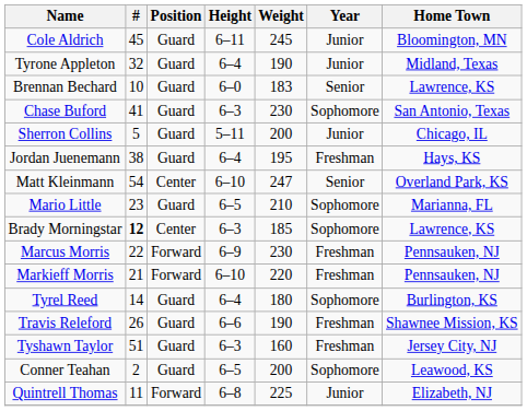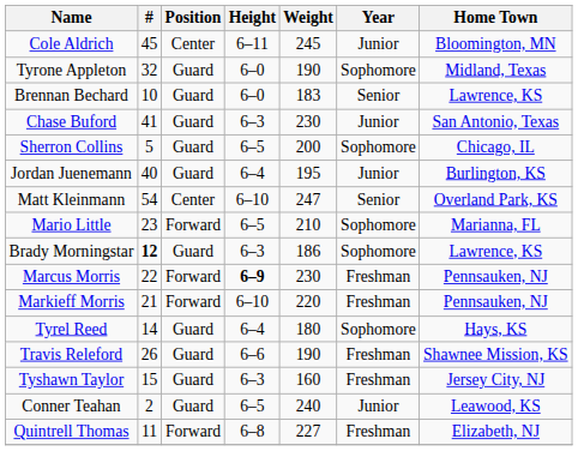 <table class="wikitable" style="text-align: center;">
 <tr>
 <th>Name</th>
 <th>#</th>
 <th>Position</th>
 <th>Height</th>
 <th>Weight</th>
 <th>Year</th>
 <th>Home Town</th>
 </tr>
 <tr>
 <td><a href='#'>Cole Aldrich</a></td>
 <td>45</td>
-<td>Guard</td>
+<td>Center</td>
 <td>6–11</td>
 <td>245</td>
 <td>Junior</td>
 <td><a href='#'>Bloomington, MN</a></td>
 </tr>
 <tr>
 <td>Tyrone Appleton</td>
 <td>32</td>
 <td>Guard</td>
-<td>6–4</td>
+<td>6–0</td>
 <td>190</td>
-<td>Junior</td>
+<td>Sophomore</td>
 <td><a href='#'>Midland, Texas</a></td>
 </tr>
 <tr>
 <td>Brennan Bechard</td>
 <td>10</td>
 <td>Guard</td>
 <td>6–0</td>
 <td>183</td>
 <td>Senior</td>
 <td><a href='#'>Lawrence, KS</a></td>
 </tr>
 <tr>
 <td><a href='#'>Chase Buford</a></td>
 <td>41</td>
 <td>Guard</td>
 <td>6–3</td>
 <td>230</td>
-<td>Sophomore</td>
+<td>Junior</td>
 <td><a href='#'>San Antonio, Texas</a></td>
 </tr>
 <tr>
 <td><a href='#'>Sherron Collins</a></td>
 <td>5</td>
 <td>Guard</td>
-<td>5–11</td>
+<td>6–5</td>
 <td>200</td>
-<td>Junior</td>
+<td>Sophomore</td>
 <td><a href='#'>Chicago, IL</a></td>
 </tr>
 <tr>
 <td>Jordan Juenemann</td>
-<td>38</td>
+<td>40</td>
 <td>Guard</td>
 <td>6–4</td>
 <td>195</td>
-<td>Freshman</td>
-<td><a href='#'>Hays, KS</a></td>
+<td>Junior</td>
+<td><a href='#'>Burlington, KS</a></td>
 </tr>
 <tr>
 <td>Matt Kleinmann</td>
 <td>54</td>
 <td>Center</td>
 <td>6–10</td>
 <td>247</td>
 <td>Senior</td>
 <td><a href='#'>Overland Park, KS</a></td>
 </tr>
 <tr>
 <td><a href='#'>Mario Little</a></td>
 <td>23</td>
-<td>Guard</td>
+<td>Forward</td>
 <td>6–5</td>
 <td>210</td>
 <td>Sophomore</td>
 <td><a href='#'>Marianna, FL</a></td>
 </tr>
 <tr>
 <td>Brady Morningstar</td>
 <td><strong>12</strong></td>
-<td>Center</td>
+<td>Guard</td>
 <td>6–3</td>
-<td>185</td>
+<td>186</td>
 <td>Sophomore</td>
 <td><a href='#'>Lawrence, KS</a></td>
 </tr>
 <tr>
 <td><a href='#'>Marcus Morris</a></td>
 <td>22</td>
 <td>Forward</td>
-<td>6–9</td>
+<td><strong>6–9</strong></td>
 <td>230</td>
 <td>Freshman</td>
 <td><a href='#'>Pennsauken, NJ</a></td>
 </tr>
 <tr>
 <td><a href='#'>Markieff Morris</a></td>
 <td>21</td>
 <td>Forward</td>
 <td>6–10</td>
 <td>220</td>
 <td>Freshman</td>
 <td><a href='#'>Pennsauken, NJ</a></td>
 </tr>
 <tr>
 <td><a href='#'>Tyrel Reed</a></td>
 <td>14</td>
 <td>Guard</td>
 <td>6–4</td>
 <td>180</td>
 <td>Sophomore</td>
-<td><a href='#'>Burlington, KS</a></td>
+<td><a href='#'>Hays, KS</a></td>
 </tr>
 <tr>
 <td><a href='#'>Travis Releford</a></td>
 <td>26</td>
 <td>Guard</td>
 <td>6–6</td>
 <td>190</td>
 <td>Freshman</td>
 <td><a href='#'>Shawnee Mission, KS</a></td>
 </tr>
 <tr>
 <td><a href='#'>Tyshawn Taylor</a></td>
-<td>51</td>
+<td>15</td>
 <td>Guard</td>
 <td>6–3</td>
 <td>160</td>
 <td>Freshman</td>
 <td><a href='#'>Jersey City, NJ</a></td>
 </tr>
 <tr>
 <td>Conner Teahan</td>
 <td>2</td>
 <td>Guard</td>
 <td>6–5</td>
-<td>200</td>
-<td>Sophomore</td>
+<td>240</td>
+<td>Junior</td>
 <td><a href='#'>Leawood, KS</a></td>
 </tr>
 <tr>
 <td><a href='#'>Quintrell Thomas</a></td>
 <td>11</td>
 <td>Forward</td>
 <td>6–8</td>
-<td>225</td>
-<td>Junior</td>
+<td>227</td>
+<td>Freshman</td>
 <td><a href='#'>Elizabeth, NJ</a></td>
 </tr>
 <tr>
 </tr>
 </table>
